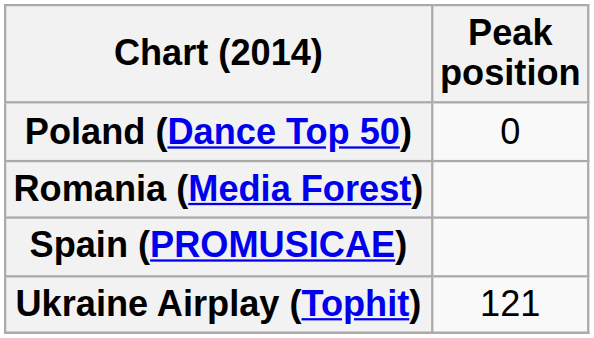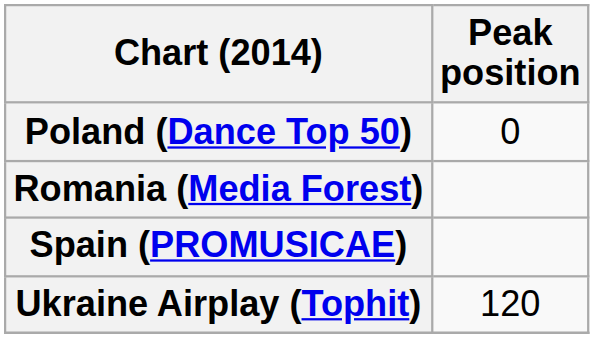 <table class="wikitable sortable plainrowheaders">
 <tr>
 <th scope="col">Chart (2014)</th>
 <th scope="col">Peak<br>position</th>
 </tr>
 <tr>
 <th scope="row">Poland (<a href='#'>Dance Top 50</a>)</th>
 <td style="text-align:center;">0</td>
 </tr>
 <tr>
 <th scope="row">Romania (<a href='#'>Media Forest</a>)</th>
 <td></td>
 </tr>
 <tr>
 <th scope="row">Spain (<a href='#'>PROMUSICAE</a>)</th>
 <td></td>
 </tr>
 <tr>
 <th scope="row">Ukraine Airplay (<a href='#'>Tophit</a>)</th>
-<td style="text-align:center;">121</td>
+<td style="text-align:center;">120</td>
 </tr>
 <tr>
 </tr>
 </table>
